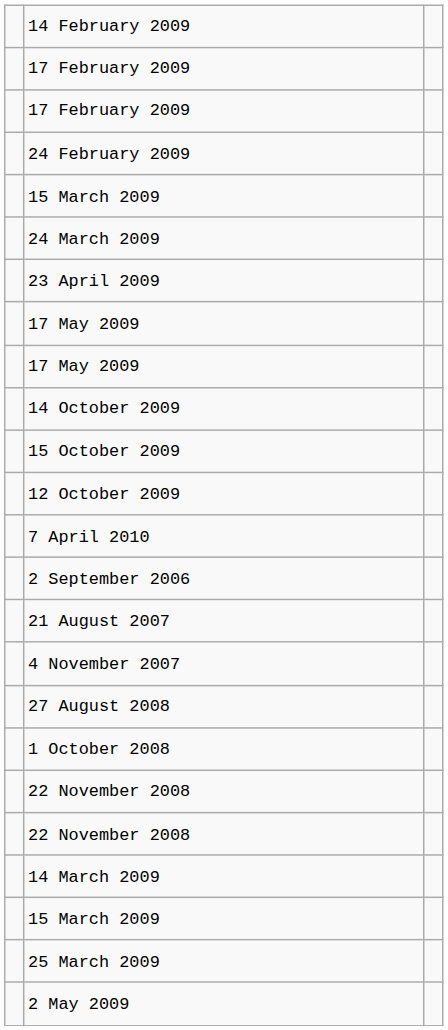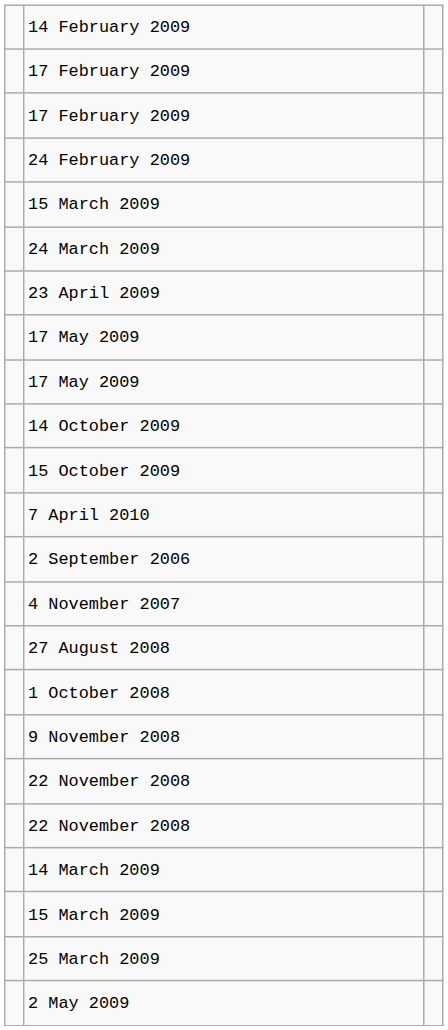 <table class="wikitable" style="font-size: 89%; float: left; width: 26em; margin-right: 1em; height: 700px">
 <tr>
 <td></td>
 <td>14 February 2009</td>
 <td></td>
 </tr>
 <tr>
 <td></td>
 <td>17 February 2009</td>
 <td></td>
 </tr>
 <tr>
 <td></td>
 <td>17 February 2009</td>
 <td></td>
 </tr>
 <tr>
 <td></td>
 <td>24 February 2009</td>
 <td></td>
 </tr>
 <tr>
 <td></td>
 <td>15 March 2009</td>
 <td></td>
 </tr>
 <tr>
 <td></td>
 <td>24 March 2009</td>
 <td></td>
 </tr>
 <tr>
 <td></td>
 <td>23 April 2009</td>
 <td></td>
 </tr>
 <tr>
 <td></td>
 <td>17 May 2009</td>
 <td></td>
 </tr>
 <tr>
 <td></td>
 <td>17 May 2009</td>
 <td></td>
 </tr>
 <tr>
 <td></td>
 <td>14 October 2009</td>
 <td></td>
 </tr>
 <tr>
 <td></td>
 <td>15 October 2009</td>
 <td></td>
 </tr>
 <tr>
 <td></td>
-<td>12 October 2009</td>
-<td></td>
-</tr>
-<tr>
-<td></td>
 <td>7 April 2010</td>
 <td></td>
 </tr>
 <tr>
 <td></td>
 <td>2 September 2006</td>
-<td></td>
-</tr>
-<tr>
-<td></td>
-<td>21 August 2007</td>
 <td></td>
 </tr>
 <tr>
 <td></td>
 <td>4 November 2007</td>
 <td></td>
 </tr>
 <tr>
 <td></td>
 <td>27 August 2008</td>
 <td></td>
 </tr>
 <tr>
 <td></td>
 <td>1 October 2008</td>
+<td></td>
+</tr>
+<tr>
+<td></td>
+<td>9 November 2008</td>
 <td></td>
 </tr>
 <tr>
 <td></td>
 <td>22 November 2008</td>
 <td></td>
 </tr>
 <tr>
 <td></td>
 <td>22 November 2008</td>
 <td></td>
 </tr>
 <tr>
 <td></td>
 <td>14 March 2009</td>
 <td></td>
 </tr>
 <tr>
 <td></td>
 <td>15 March 2009</td>
 <td></td>
 </tr>
 <tr>
 <td></td>
 <td>25 March 2009</td>
 <td></td>
 </tr>
 <tr>
 <td></td>
 <td>2 May 2009</td>
 <td></td>
 </tr>
 </table>
